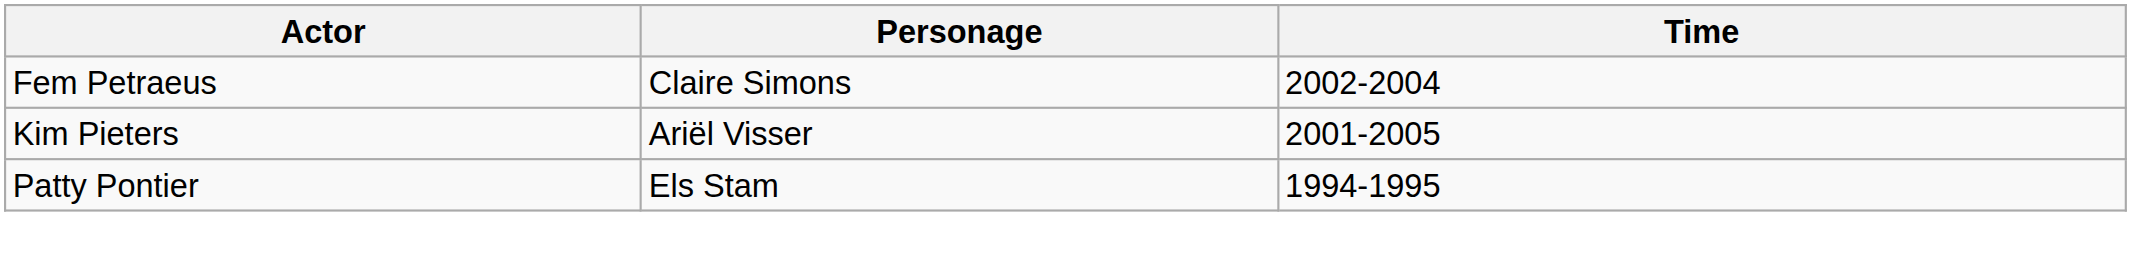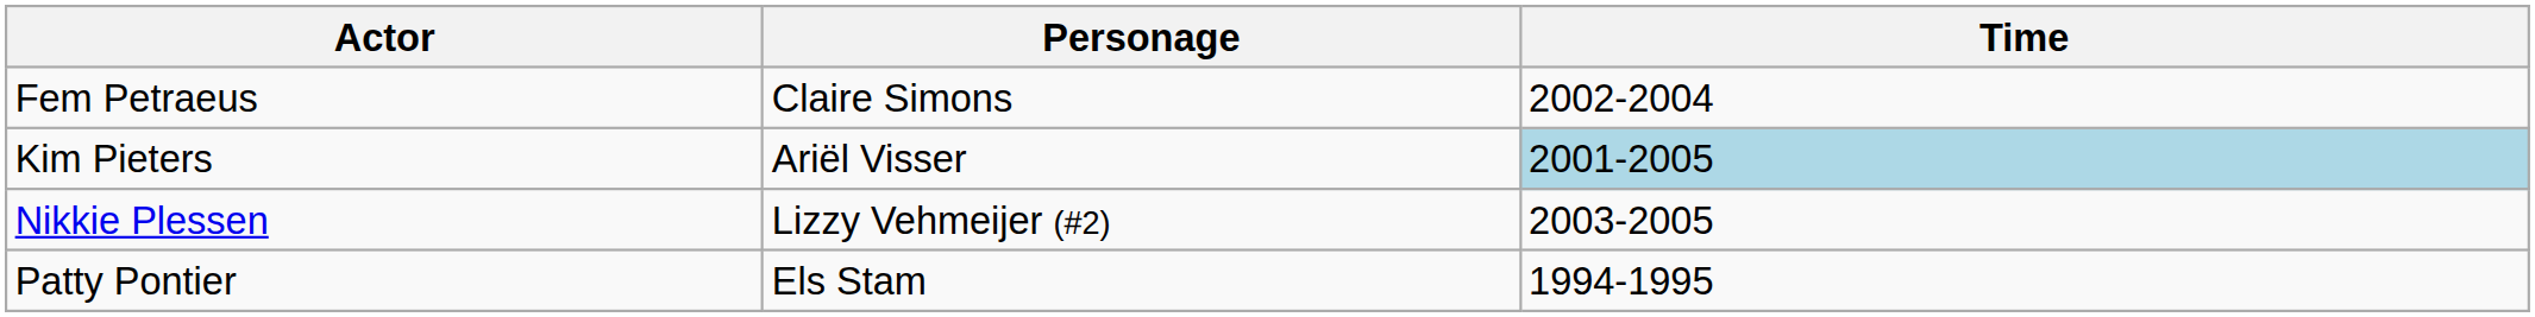 <table class="wikitable sortable" width="50%" style="font-size:95%">
 <tr>
 <th width="30%">Actor</th>
 <th width="30%">Personage</th>
 <th width="40%">Time</th>
 </tr>
 <tr>
 <td>Fem Petraeus</td>
 <td>Claire Simons</td>
 <td>2002-2004</td>
 </tr>
 <tr>
 <td>Kim Pieters</td>
 <td>Ariël Visser</td>
-<td>2001-2005</td>
+<td style="background: lightblue;">2001-2005</td>
+</tr>
+<tr>
+<td><a href='#'>Nikkie Plessen</a></td>
+<td>Lizzy Vehmeijer <small> (#2) </small></td>
+<td>2003-2005</td>
 </tr>
 <tr>
 <td>Patty Pontier</td>
 <td>Els Stam</td>
 <td>1994-1995</td>
 </tr>
 </table>
